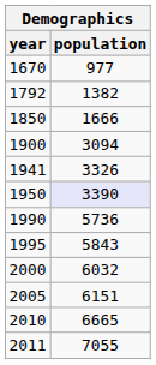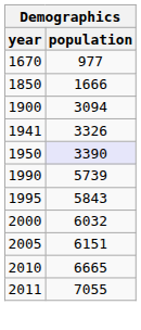 <table class="wikitable">
 <tr>
 <th colspan="2">Demographics</th>
 </tr>
 <tr bgcolor="#E3E3E3">
 <th>year</th>
 <th>population</th>
 </tr>
 <tr>
 <td align="center">1670</td>
 <td align="center">977</td>
-</tr>
-<tr>
-<td align="center">1792</td>
-<td align="center">1382</td>
 </tr>
 <tr>
 <td align="center">1850</td>
 <td align="center">1666</td>
 </tr>
 <tr>
 <td align="center">1900</td>
 <td align="center">3094</td>
 </tr>
 <tr>
 <td align="center">1941</td>
 <td align="center">3326</td>
 </tr>
 <tr>
 <td align="center">1950</td>
 <td align="center" style="background: lavender;">3390</td>
 </tr>
 <tr>
 <td align="center">1990</td>
-<td align="center">5736</td>
+<td align="center">5739</td>
 </tr>
 <tr>
 <td align="center">1995</td>
 <td align="center">5843</td>
 </tr>
 <tr>
 <td align="center">2000</td>
 <td align="center">6032</td>
 </tr>
 <tr>
 <td align="center">2005</td>
 <td align="center">6151</td>
 </tr>
 <tr>
 <td align="center">2010</td>
 <td align="center">6665</td>
 </tr>
 <tr>
 <td align="center">2011</td>
 <td align="center">7055</td>
 </tr>
 </table>
